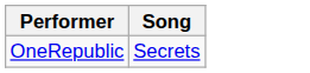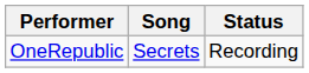 <table class="wikitable" style="font-size:85%">
 <tr>
 <th>Performer</th>
 <th>Song</th>
+<th>Status</th>
 </tr>
 <tr>
 <td> <a href='#'>OneRepublic</a></td>
 <td><a href='#'>Secrets</a></td>
+<td>Recording</td>
 </tr>
 </table>
